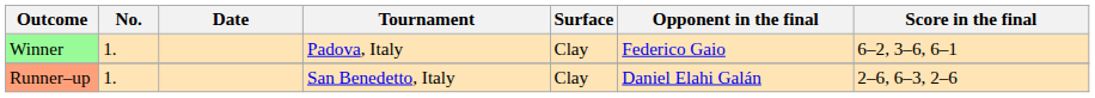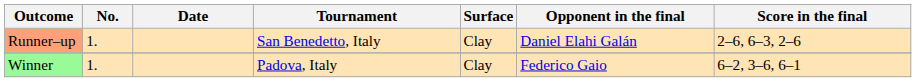 <table class="sortable wikitable" style=font-size:100%>
 <tr>
 <th width=75>Outcome</th>
 <th width=45>No.</th>
 <th width=120>Date</th>
 <th width=210>Tournament</th>
 <th width=50>Surface</th>
 <th width=200>Opponent in the final</th>
 <th width=200>Score in the final</th>
 </tr>
 <tr bgcolor=moccasin>
+<td bgcolor="FFA07A">Runner–up</td>
+<td>1.</td>
+<td></td>
+<td><a href='#'>San Benedetto</a>, Italy</td>
+<td>Clay</td>
+<td> <a href='#'>Daniel Elahi Galán</a></td>
+<td>2–6, 6–3, 2–6</td>
+</tr>
+<tr>
+</tr>
+<tr bgcolor=moccasin>
 <td bgcolor=#98fb98>Winner</td>
 <td>1.</td>
 <td></td>
 <td><a href='#'>Padova</a>, Italy</td>
 <td>Clay</td>
 <td> <a href='#'>Federico Gaio</a></td>
 <td>6–2, 3–6, 6–1</td>
 </tr>
-<tr>
-</tr>
-<tr bgcolor=moccasin>
-<td bgcolor="FFA07A">Runner–up</td>
-<td>1.</td>
-<td></td>
-<td><a href='#'>San Benedetto</a>, Italy</td>
-<td>Clay</td>
-<td> <a href='#'>Daniel Elahi Galán</a></td>
-<td>2–6, 6–3, 2–6</td>
-</tr>
 </table>
